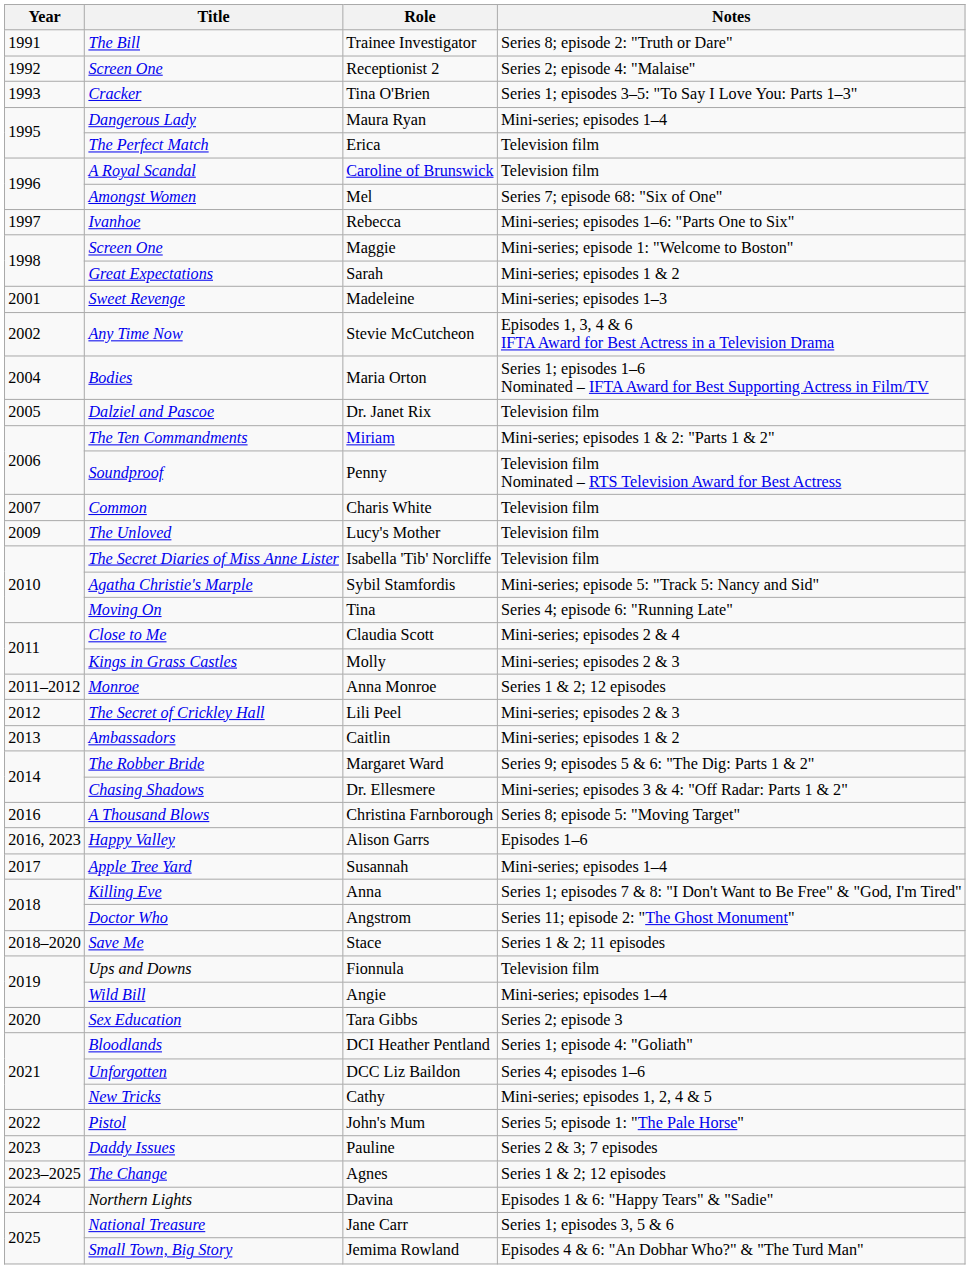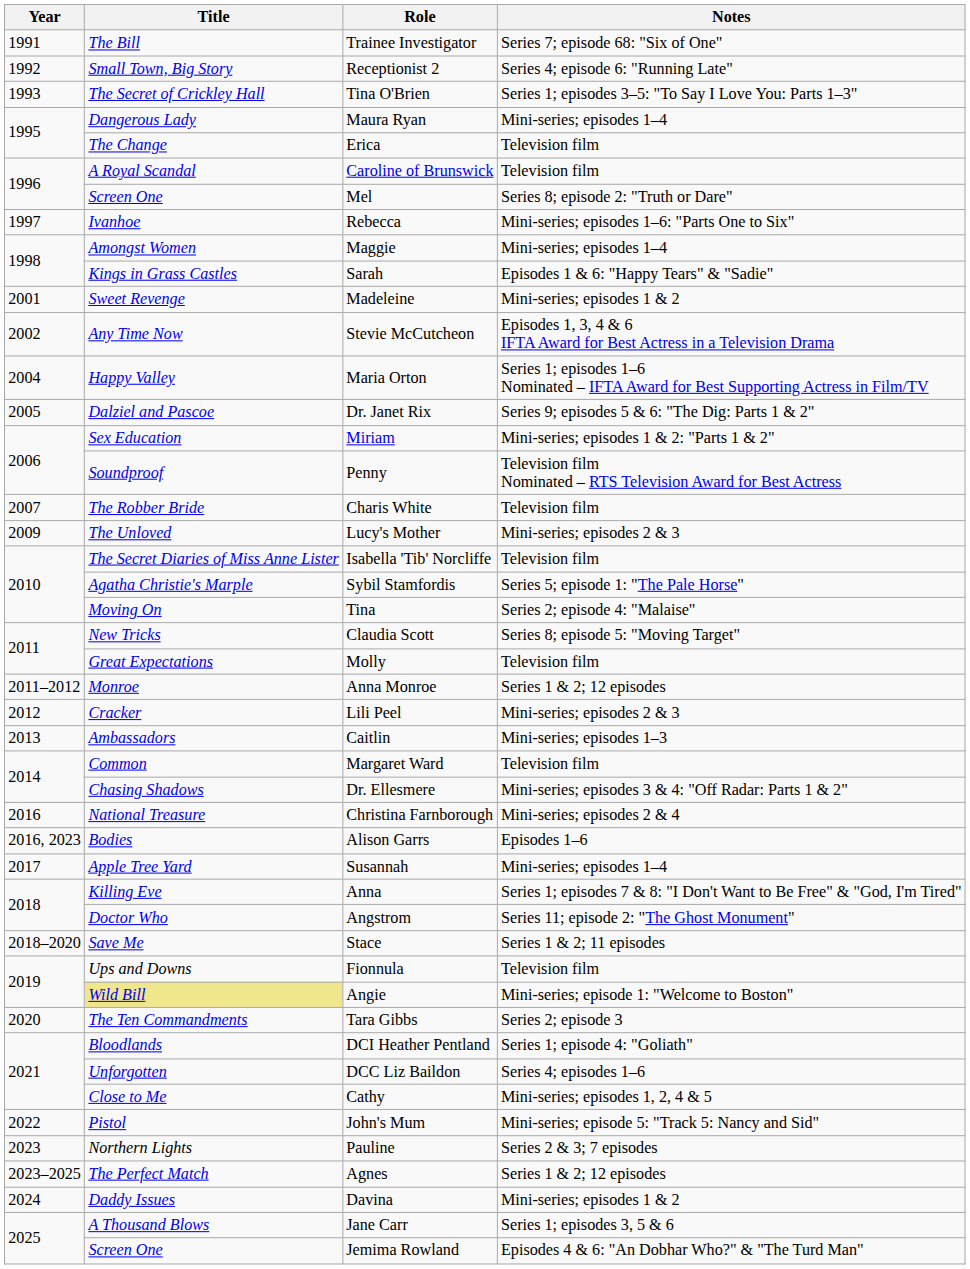 <table class="wikitable">
 <tr>
 <th>Year</th>
 <th>Title</th>
 <th>Role</th>
 <th>Notes</th>
 </tr>
 <tr>
 <td>1991</td>
 <td><em><a href='#'>The Bill</a></em></td>
 <td>Trainee Investigator</td>
-<td>Series 8; episode 2: "Truth or Dare"</td>
+<td>Series 7; episode 68: "Six of One"</td>
 </tr>
 <tr>
 <td>1992</td>
-<td><em><a href='#'>Screen One</a></em></td>
+<td><em><a href='#'>Small Town, Big Story</a></em></td>
 <td>Receptionist 2</td>
-<td>Series 2; episode 4: "Malaise"</td>
+<td>Series 4; episode 6: "Running Late"</td>
 </tr>
 <tr>
 <td>1993</td>
-<td><em><a href='#'>Cracker</a></em></td>
+<td><em><a href='#'>The Secret of Crickley Hall</a></em></td>
 <td>Tina O'Brien</td>
 <td>Series 1; episodes 3–5: "To Say I Love You: Parts 1–3"</td>
 </tr>
 <tr>
 <td rowspan="2">1995</td>
 <td><em><a href='#'>Dangerous Lady</a></em></td>
 <td>Maura Ryan</td>
 <td>Mini-series; episodes 1–4</td>
 </tr>
 <tr>
-<td><em><a href='#'>The Perfect Match</a></em></td>
+<td><em><a href='#'>The Change</a></em></td>
 <td>Erica</td>
 <td>Television film</td>
 </tr>
 <tr>
 <td rowspan="2">1996</td>
 <td><em><a href='#'>A Royal Scandal</a></em></td>
 <td><a href='#'>Caroline of Brunswick</a></td>
 <td>Television film</td>
 </tr>
 <tr>
-<td><em><a href='#'>Amongst Women</a></em></td>
+<td><em><a href='#'>Screen One</a></em></td>
 <td>Mel</td>
-<td>Series 7; episode 68: "Six of One"</td>
+<td>Series 8; episode 2: "Truth or Dare"</td>
 </tr>
 <tr>
 <td>1997</td>
 <td><em><a href='#'>Ivanhoe</a></em></td>
 <td>Rebecca</td>
 <td>Mini-series; episodes 1–6: "Parts One to Six"</td>
 </tr>
 <tr>
 <td rowspan="2">1998</td>
-<td><em><a href='#'>Screen One</a></em></td>
+<td><em><a href='#'>Amongst Women</a></em></td>
 <td>Maggie</td>
-<td>Mini-series; episode 1: "Welcome to Boston"</td>
+<td>Mini-series; episodes 1–4</td>
 </tr>
 <tr>
-<td><em><a href='#'>Great Expectations</a></em></td>
+<td><em><a href='#'>Kings in Grass Castles</a></em></td>
 <td>Sarah</td>
-<td>Mini-series; episodes 1 & 2</td>
+<td>Episodes 1 & 6: "Happy Tears" & "Sadie"</td>
 </tr>
 <tr>
 <td>2001</td>
 <td><em><a href='#'>Sweet Revenge</a></em></td>
 <td>Madeleine</td>
-<td>Mini-series; episodes 1–3</td>
+<td>Mini-series; episodes 1 & 2</td>
 </tr>
 <tr>
 <td>2002</td>
 <td><em><a href='#'>Any Time Now</a></em></td>
 <td>Stevie McCutcheon</td>
 <td>Episodes 1, 3, 4 & 6<br><a href='#'>IFTA Award for Best Actress in a Television Drama</a></td>
 </tr>
 <tr>
 <td>2004</td>
-<td><em><a href='#'>Bodies</a></em></td>
+<td><em><a href='#'>Happy Valley</a></em></td>
 <td>Maria Orton</td>
 <td>Series 1; episodes 1–6<br>Nominated – <a href='#'>IFTA Award for Best Supporting Actress in Film/TV</a></td>
 </tr>
 <tr>
 <td>2005</td>
 <td><em><a href='#'>Dalziel and Pascoe</a></em></td>
 <td>Dr. Janet Rix</td>
-<td>Television film</td>
+<td>Series 9; episodes 5 & 6: "The Dig: Parts 1 & 2"</td>
 </tr>
 <tr>
 <td rowspan="2">2006</td>
-<td><em><a href='#'>The Ten Commandments</a></em></td>
+<td><em><a href='#'>Sex Education</a></em></td>
 <td><a href='#'>Miriam</a></td>
 <td>Mini-series; episodes 1 & 2: "Parts 1 & 2"</td>
 </tr>
 <tr>
 <td><em><a href='#'>Soundproof</a></em></td>
 <td>Penny</td>
 <td>Television film<br>Nominated – <a href='#'>RTS Television Award for Best Actress</a></td>
 </tr>
 <tr>
 <td>2007</td>
-<td><em><a href='#'>Common</a></em></td>
+<td><em><a href='#'>The Robber Bride</a></em></td>
 <td>Charis White</td>
 <td>Television film</td>
 </tr>
 <tr>
 <td>2009</td>
 <td><em><a href='#'>The Unloved</a></em></td>
 <td>Lucy's Mother</td>
-<td>Television film</td>
+<td>Mini-series; episodes 2 & 3</td>
 </tr>
 <tr>
 <td rowspan="3">2010</td>
 <td><em><a href='#'>The Secret Diaries of Miss Anne Lister</a></em></td>
 <td>Isabella 'Tib' Norcliffe</td>
 <td>Television film</td>
 </tr>
 <tr>
 <td><em><a href='#'>Agatha Christie's Marple</a></em></td>
 <td>Sybil Stamfordis</td>
-<td>Mini-series; episode 5: "Track 5: Nancy and Sid"</td>
+<td>Series 5; episode 1: "<a href='#'>The Pale Horse</a>"</td>
 </tr>
 <tr>
 <td><em><a href='#'>Moving On</a></em></td>
 <td>Tina</td>
-<td>Series 4; episode 6: "Running Late"</td>
+<td>Series 2; episode 4: "Malaise"</td>
 </tr>
 <tr>
 <td rowspan="2">2011</td>
-<td><em><a href='#'>Close to Me</a></em></td>
+<td><em><a href='#'>New Tricks</a></em></td>
 <td>Claudia Scott</td>
-<td>Mini-series; episodes 2 & 4</td>
+<td>Series 8; episode 5: "Moving Target"</td>
 </tr>
 <tr>
-<td><em><a href='#'>Kings in Grass Castles</a></em></td>
+<td><em><a href='#'>Great Expectations</a></em></td>
 <td>Molly</td>
-<td>Mini-series; episodes 2 & 3</td>
+<td>Television film</td>
 </tr>
 <tr>
 <td>2011–2012</td>
 <td><em><a href='#'>Monroe</a></em></td>
 <td>Anna Monroe</td>
 <td>Series 1 & 2; 12 episodes</td>
 </tr>
 <tr>
 <td>2012</td>
-<td><em><a href='#'>The Secret of Crickley Hall</a></em></td>
+<td><em><a href='#'>Cracker</a></em></td>
 <td>Lili Peel</td>
 <td>Mini-series; episodes 2 & 3</td>
 </tr>
 <tr>
 <td>2013</td>
 <td><em><a href='#'>Ambassadors</a></em></td>
 <td>Caitlin</td>
-<td>Mini-series; episodes 1 & 2</td>
+<td>Mini-series; episodes 1–3</td>
 </tr>
 <tr>
 <td rowspan="2">2014</td>
-<td><em><a href='#'>The Robber Bride</a></em></td>
+<td><em><a href='#'>Common</a></em></td>
 <td>Margaret Ward</td>
-<td>Series 9; episodes 5 & 6: "The Dig: Parts 1 & 2"</td>
+<td>Television film</td>
 </tr>
 <tr>
 <td><em><a href='#'>Chasing Shadows</a></em></td>
 <td>Dr. Ellesmere</td>
 <td>Mini-series; episodes 3 & 4: "Off Radar: Parts 1 & 2"</td>
 </tr>
 <tr>
 <td>2016</td>
-<td><em><a href='#'>A Thousand Blows</a></em></td>
+<td><em><a href='#'>National Treasure</a></em></td>
 <td>Christina Farnborough</td>
-<td>Series 8; episode 5: "Moving Target"</td>
+<td>Mini-series; episodes 2 & 4</td>
 </tr>
 <tr>
 <td>2016, 2023</td>
-<td><em><a href='#'>Happy Valley</a></em></td>
+<td><em><a href='#'>Bodies</a></em></td>
 <td>Alison Garrs</td>
 <td>Episodes 1–6</td>
 </tr>
 <tr>
 <td>2017</td>
 <td><em><a href='#'>Apple Tree Yard</a></em></td>
 <td>Susannah</td>
 <td>Mini-series; episodes 1–4</td>
 </tr>
 <tr>
 <td rowspan="2">2018</td>
 <td><em><a href='#'>Killing Eve</a></em></td>
 <td>Anna</td>
 <td>Series 1; episodes 7 & 8: "I Don't Want to Be Free" & "God, I'm Tired"</td>
 </tr>
 <tr>
 <td><em><a href='#'>Doctor Who</a></em></td>
 <td>Angstrom</td>
 <td>Series 11; episode 2: "<a href='#'>The Ghost Monument</a>"</td>
 </tr>
 <tr>
 <td>2018–2020</td>
 <td><em><a href='#'>Save Me</a></em></td>
 <td>Stace</td>
 <td>Series 1 & 2; 11 episodes</td>
 </tr>
 <tr>
 <td rowspan="2">2019</td>
 <td><em>Ups and Downs</em></td>
 <td>Fionnula</td>
 <td>Television film</td>
 </tr>
 <tr>
-<td><em><a href='#'>Wild Bill</a></em></td>
+<td style="background: khaki;"><em><a href='#'>Wild Bill</a></em></td>
 <td>Angie</td>
-<td>Mini-series; episodes 1–4</td>
+<td>Mini-series; episode 1: "Welcome to Boston"</td>
 </tr>
 <tr>
 <td>2020</td>
-<td><em><a href='#'>Sex Education</a></em></td>
+<td><em><a href='#'>The Ten Commandments</a></em></td>
 <td>Tara Gibbs</td>
 <td>Series 2; episode 3</td>
 </tr>
 <tr>
 <td rowspan="3">2021</td>
 <td><em><a href='#'>Bloodlands</a></em></td>
 <td>DCI Heather Pentland</td>
 <td>Series 1; episode 4: "Goliath"</td>
 </tr>
 <tr>
 <td><em><a href='#'>Unforgotten</a></em></td>
 <td>DCC Liz Baildon</td>
 <td>Series 4; episodes 1–6</td>
 </tr>
 <tr>
-<td><em><a href='#'>New Tricks</a></em></td>
+<td><em><a href='#'>Close to Me</a></em></td>
 <td>Cathy</td>
 <td>Mini-series; episodes 1, 2, 4 & 5</td>
 </tr>
 <tr>
 <td>2022</td>
 <td><em><a href='#'>Pistol</a></em></td>
 <td>John's Mum</td>
-<td>Series 5; episode 1: "<a href='#'>The Pale Horse</a>"</td>
+<td>Mini-series; episode 5: "Track 5: Nancy and Sid"</td>
 </tr>
 <tr>
 <td>2023</td>
-<td><em><a href='#'>Daddy Issues</a></em></td>
+<td><em>Northern Lights</em></td>
 <td>Pauline</td>
 <td>Series 2 & 3; 7 episodes</td>
 </tr>
 <tr>
 <td>2023–2025</td>
-<td><em><a href='#'>The Change</a></em></td>
+<td><em><a href='#'>The Perfect Match</a></em></td>
 <td>Agnes</td>
 <td>Series 1 & 2; 12 episodes</td>
 </tr>
 <tr>
 <td>2024</td>
-<td><em>Northern Lights</em></td>
+<td><em><a href='#'>Daddy Issues</a></em></td>
 <td>Davina</td>
-<td>Episodes 1 & 6: "Happy Tears" & "Sadie"</td>
+<td>Mini-series; episodes 1 & 2</td>
 </tr>
 <tr>
 <td rowspan="2">2025</td>
-<td><em><a href='#'>National Treasure</a></em></td>
+<td><em><a href='#'>A Thousand Blows</a></em></td>
 <td>Jane Carr</td>
 <td>Series 1; episodes 3, 5 & 6</td>
 </tr>
 <tr>
-<td><em><a href='#'>Small Town, Big Story</a></em></td>
+<td><em><a href='#'>Screen One</a></em></td>
 <td>Jemima Rowland</td>
 <td>Episodes 4 & 6: "An Dobhar Who?" & "The Turd Man"</td>
 </tr>
 </table>
